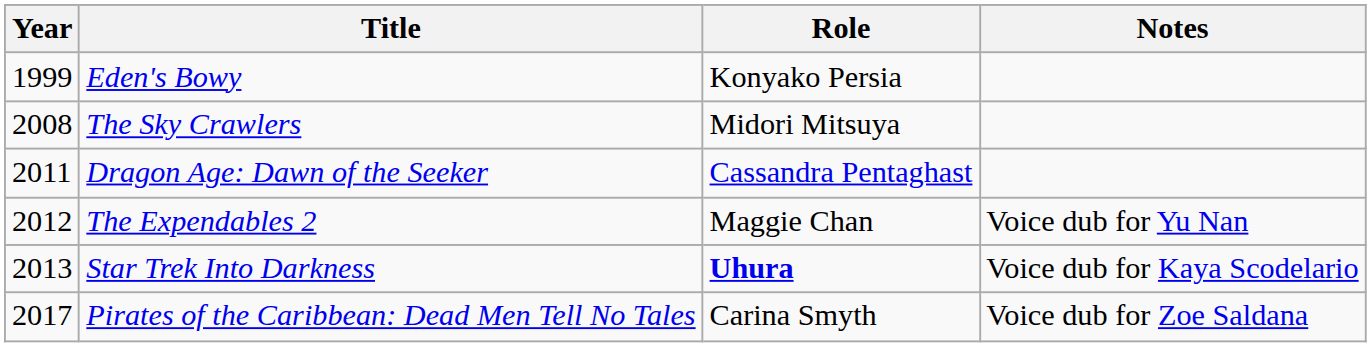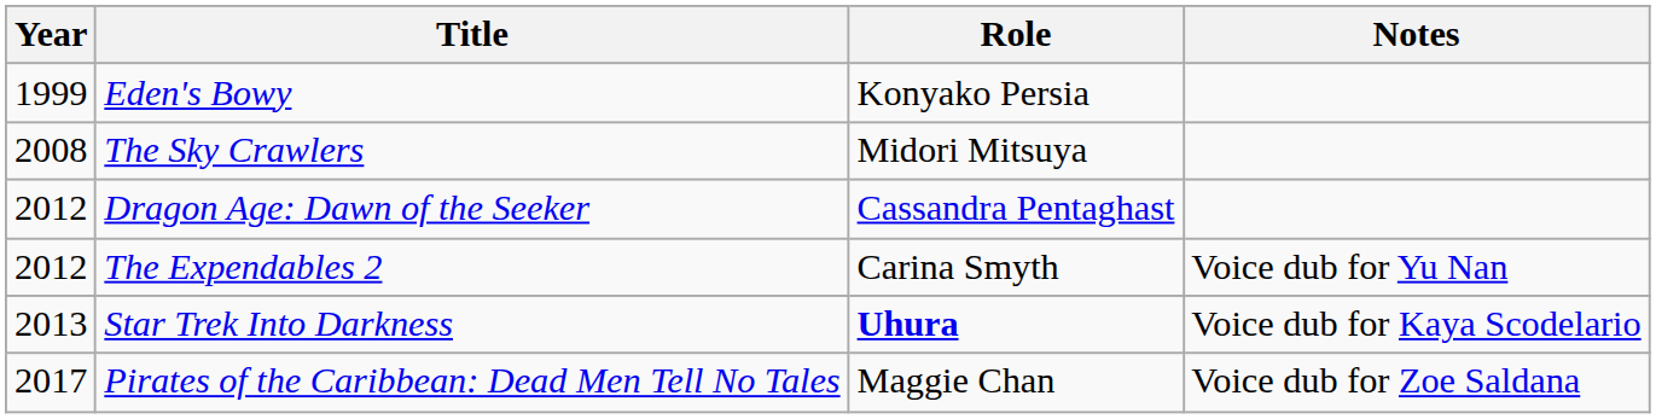 <table class="wikitable sortable">
 <tr>
 <th>Year</th>
 <th>Title</th>
 <th>Role</th>
 <th>Notes</th>
 </tr>
 <tr>
 <td>1999</td>
 <td><em><a href='#'>Eden's Bowy</a></em></td>
 <td>Konyako Persia</td>
 <td></td>
 </tr>
 <tr>
 <td>2008</td>
 <td><em><a href='#'>The Sky Crawlers</a></em></td>
 <td>Midori Mitsuya</td>
 <td></td>
 </tr>
 <tr>
-<td>2011</td>
+<td>2012</td>
 <td><em><a href='#'>Dragon Age: Dawn of the Seeker</a></em></td>
 <td><a href='#'>Cassandra Pentaghast</a></td>
 <td></td>
 </tr>
 <tr>
 <td>2012</td>
 <td><em><a href='#'>The Expendables 2</a></em></td>
-<td>Maggie Chan</td>
+<td>Carina Smyth</td>
 <td>Voice dub for <a href='#'>Yu Nan</a></td>
 </tr>
 <tr>
 <td>2013</td>
 <td><em><a href='#'>Star Trek Into Darkness</a></em></td>
 <td><strong><a href='#'>Uhura</a></strong></td>
 <td>Voice dub for <a href='#'>Kaya Scodelario</a></td>
 </tr>
 <tr>
 <td>2017</td>
 <td><em><a href='#'>Pirates of the Caribbean: Dead Men Tell No Tales</a></em></td>
-<td>Carina Smyth</td>
+<td>Maggie Chan</td>
 <td>Voice dub for <a href='#'>Zoe Saldana</a></td>
 </tr>
 </table>
